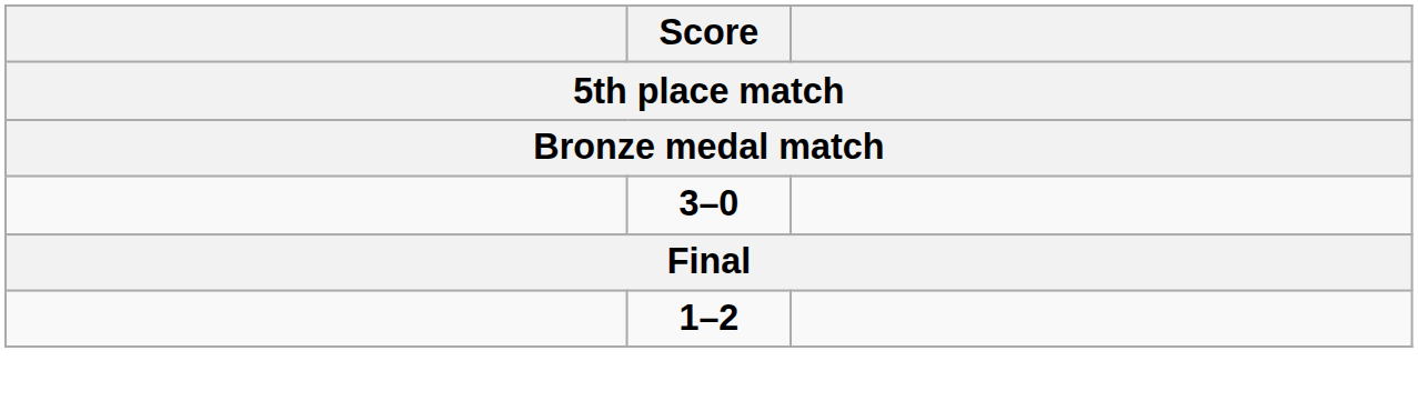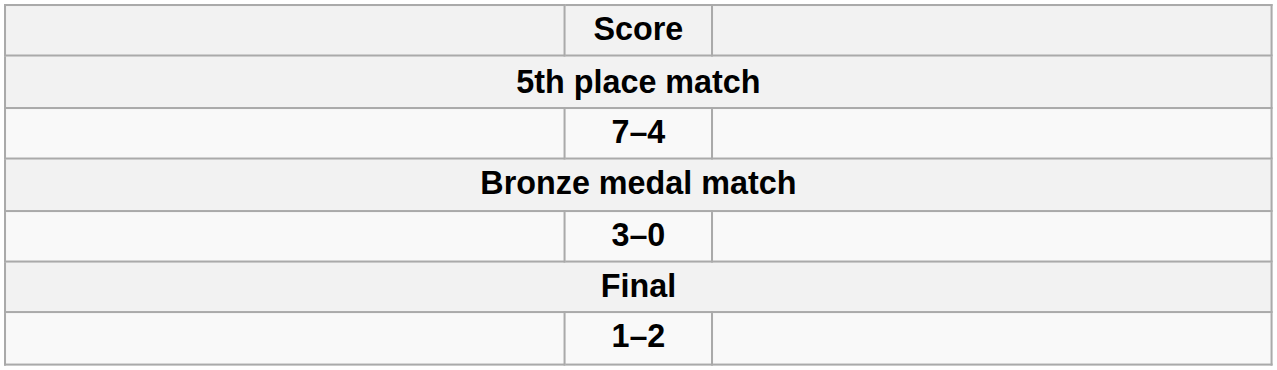 <table class="wikitable" style="text-align: left;">
 <tr>
 <th align="right" width="270"></th>
 <th width="65">Score</th>
 <th align="left" width="270"></th>
 </tr>
 <tr>
 <th colspan="3">5th place match</th>
+</tr>
+<tr>
+<td><strong></strong></td>
+<td align=center><strong>7–4</strong></td>
+<td></td>
 </tr>
 <tr>
 <th colspan="3">Bronze medal match</th>
 </tr>
 <tr>
 <td><strong></strong></td>
 <td align=center><strong>3–0</strong></td>
 <td></td>
 </tr>
 <tr>
 <th colspan="3">Final</th>
 </tr>
 <tr>
 <td></td>
 <td align=center><strong>1–2</strong></td>
 <td><strong></strong></td>
 </tr>
 </table>
